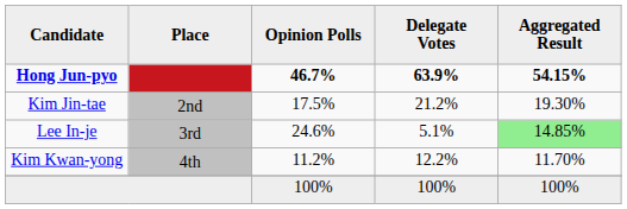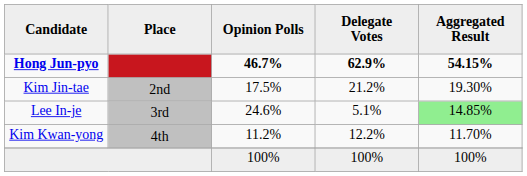 <table class="wikitable"  style="float: margin:10px">
 <tr style="background:#eee; text-align:center;">
 <td style="padding:10px; width:98px;"><strong>Candidate</strong></td>
 <td style="padding:10px; width:98px;"><strong>Place</strong></td>
 <td style="padding:10px; width:98px;"><strong>Opinion Polls</strong></td>
 <td style="padding:10px; width:98px;"><strong>Delegate Votes</strong></td>
 <td style="padding:10px; width:98px;"><strong>Aggregated Result</strong></td>
 </tr>
 <tr>
 <td style="width:90px; padding:2px 0 6px; text-align:center;"><strong><a href='#'>Hong Jun-pyo</a></strong></td>
 <td style="background: #C8161E; text-align:center"><strong></strong></td>
 <td style="width:90px; padding:2px 0 6px; text-align:center;"><strong>46.7%</strong></td>
-<td style="width:90px; padding:2px 0 6px; text-align:center;"><strong>63.9%</strong></td>
+<td style="width:90px; padding:2px 0 6px; text-align:center;"><strong>62.9%</strong></td>
 <td style="width:90px; padding:2px 0 6px; text-align:center;"><strong>54.15%</strong></td>
 </tr>
 <tr>
 <td style="width:90px; padding:2px 0 6px; text-align:center;"><a href='#'>Kim Jin-tae</a></td>
 <td style="background:silver; text-align:center">2nd</td>
 <td style="width:90px; padding:2px 0 6px; text-align:center;">17.5%</td>
 <td style="width:90px; padding:2px 0 6px; text-align:center;">21.2%</td>
 <td style="width:90px; padding:2px 0 6px; text-align:center;">19.30%</td>
 </tr>
 <tr>
 <td style="width:90px; padding:2px 0 6px; text-align:center;"><a href='#'>Lee In-je</a></td>
 <td style="background: silver; text-align:center">3rd</td>
 <td style="width:90px; padding:2px 0 6px; text-align:center;">24.6%</td>
 <td style="width:90px; padding:2px 0 6px; text-align:center;">5.1%</td>
 <td style="background: lightgreen; width:90px; padding:2px 0 6px; text-align:center;">14.85%</td>
 </tr>
 <tr>
 <td style="width:90px; padding:2px 0 6px; text-align:center;"><a href='#'>Kim Kwan-yong</a></td>
 <td style="background:silver; text-align:center">4th</td>
 <td style="width:90px; padding:2px 0 6px; text-align:center;">11.2%</td>
 <td style="width:90px; padding:2px 0 6px; text-align:center;">12.2%</td>
 <td style="width:90px; padding:2px 0 6px; text-align:center;">11.70%</td>
 </tr>
 <tr>
 </tr>
 <tr style="background:#eee;">
 <td colspan=2></td>
 <td style="width:90px; padding:2px 0 6px; text-align:center;">100%</td>
 <td style="width:90px; padding:2px 0 6px; text-align:center;">100%</td>
 <td style="width:90px; padding:2px 0 6px; text-align:center;">100%</td>
 </tr>
 </table>
